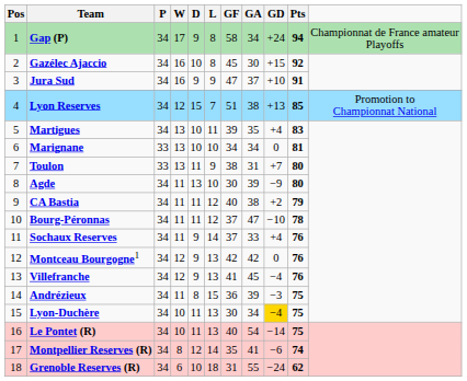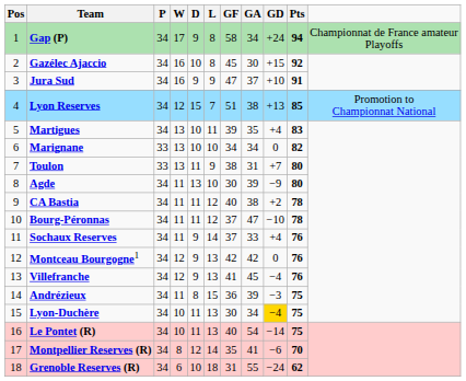 <table class="wikitable sortable" style="text-align: center;">
 <tr>
 <th align="center">Pos</th>
 <th align="center">Team</th>
 <th align="center">P</th>
 <th align="center">W</th>
 <th align="center">D</th>
 <th align="center">L</th>
 <th align="center">GF</th>
 <th align="center">GA</th>
 <th align="center">GD</th>
 <th align="center">Pts</th>
 </tr>
 <tr align=center style="background:#ACE1AF;">
 <td>1</td>
 <td style="text-align:left;"><strong><a href='#'>Gap</a></strong> <strong>(P)</strong></td>
 <td>34</td>
 <td>17</td>
 <td>9</td>
 <td>8</td>
 <td>58</td>
 <td>34</td>
 <td>+24</td>
 <td><strong>94</strong></td>
 <td>Championnat de France amateur <br> Playoffs</td>
 </tr>
 <tr>
 <td>2</td>
 <td style="text-align:left;"><strong><a href='#'>Gazélec Ajaccio</a></strong></td>
 <td>34</td>
 <td>16</td>
 <td>10</td>
 <td>8</td>
 <td>45</td>
 <td>30</td>
 <td>+15</td>
 <td><strong>92</strong></td>
 </tr>
 <tr>
 <td>3</td>
 <td style="text-align:left;"><strong><a href='#'>Jura Sud</a></strong></td>
 <td>34</td>
 <td>16</td>
 <td>9</td>
 <td>9</td>
 <td>47</td>
 <td>37</td>
 <td>+10</td>
 <td><strong>91</strong></td>
 </tr>
 <tr align=center style="background:#97DEFF;">
 <td>4</td>
 <td style="text-align:left;"><strong><a href='#'>Lyon Reserves</a></strong></td>
 <td>34</td>
 <td>12</td>
 <td>15</td>
 <td>7</td>
 <td>51</td>
 <td>38</td>
 <td>+13</td>
 <td><strong>85</strong></td>
 <td>Promotion to <br> <a href='#'>Championnat National</a></td>
 </tr>
 <tr>
 <td>5</td>
 <td style="text-align:left;"><strong><a href='#'>Martigues</a></strong></td>
 <td>34</td>
 <td>13</td>
 <td>10</td>
 <td>11</td>
 <td>39</td>
 <td>35</td>
 <td>+4</td>
 <td><strong>83</strong></td>
 </tr>
 <tr>
 <td>6</td>
 <td style="text-align:left;"><strong><a href='#'>Marignane</a></strong></td>
 <td>33</td>
 <td>13</td>
 <td>10</td>
 <td>10</td>
 <td>34</td>
 <td>34</td>
 <td>0</td>
-<td><strong>81</strong></td>
+<td><strong>82</strong></td>
 </tr>
 <tr>
 <td>7</td>
 <td style="text-align:left;"><strong><a href='#'>Toulon</a></strong></td>
 <td>33</td>
 <td>13</td>
 <td>11</td>
 <td>9</td>
 <td>38</td>
 <td>31</td>
 <td>+7</td>
 <td><strong>80</strong></td>
 </tr>
 <tr>
 <td>8</td>
 <td style="text-align:left;"><strong><a href='#'>Agde</a></strong></td>
 <td>34</td>
 <td>11</td>
 <td>13</td>
 <td>10</td>
 <td>30</td>
 <td>39</td>
 <td>−9</td>
 <td><strong>80</strong></td>
 </tr>
 <tr>
 <td>9</td>
 <td style="text-align:left;"><strong><a href='#'>CA Bastia</a></strong></td>
 <td>34</td>
 <td>11</td>
 <td>11</td>
 <td>12</td>
 <td>40</td>
 <td>38</td>
 <td>+2</td>
-<td><strong>79</strong></td>
+<td><strong>78</strong></td>
 </tr>
 <tr>
 <td>10</td>
 <td style="text-align:left;"><strong><a href='#'>Bourg-Péronnas</a></strong></td>
 <td>34</td>
 <td>11</td>
 <td>11</td>
 <td>12</td>
 <td>37</td>
 <td>47</td>
 <td>−10</td>
 <td><strong>78</strong></td>
 </tr>
 <tr>
 <td>11</td>
 <td style="text-align:left;"><strong><a href='#'>Sochaux Reserves</a></strong></td>
 <td>34</td>
 <td>11</td>
 <td>9</td>
 <td>14</td>
 <td>37</td>
 <td>33</td>
 <td>+4</td>
 <td><strong>76</strong></td>
 </tr>
 <tr>
 <td>12</td>
 <td style="text-align:left;"><strong><a href='#'>Montceau Bourgogne</a></strong><sup><span>1</span></sup></td>
 <td>34</td>
 <td>12</td>
 <td>9</td>
 <td>13</td>
 <td>42</td>
 <td>42</td>
 <td>0</td>
 <td><strong>76</strong></td>
 </tr>
 <tr>
 <td>13</td>
 <td style="text-align:left;"><strong><a href='#'>Villefranche</a></strong></td>
 <td>34</td>
 <td>12</td>
 <td>9</td>
 <td>13</td>
 <td>41</td>
 <td>45</td>
 <td>−4</td>
 <td><strong>76</strong></td>
 </tr>
 <tr>
 <td>14</td>
 <td style="text-align:left;"><strong><a href='#'>Andrézieux</a></strong></td>
 <td>34</td>
 <td>11</td>
 <td>8</td>
 <td>15</td>
 <td>36</td>
 <td>39</td>
 <td>−3</td>
 <td><strong>75</strong></td>
 </tr>
 <tr>
 <td>15</td>
 <td style="text-align:left;"><strong><a href='#'>Lyon-Duchère</a></strong></td>
 <td>34</td>
 <td>10</td>
 <td>11</td>
 <td>13</td>
 <td>30</td>
 <td>34</td>
 <td style="background: gold;">−4</td>
 <td><strong>75</strong></td>
 </tr>
 <tr align=center style="background:#FFCCCC;">
 <td>16</td>
 <td style="text-align:left;"><strong><a href='#'>Le Pontet</a></strong> <strong>(R)</strong></td>
 <td>34</td>
 <td>10</td>
 <td>11</td>
 <td>13</td>
 <td>40</td>
 <td>54</td>
 <td>−14</td>
 <td><strong>75</strong></td>
 <td rowspan="3"></td>
 </tr>
 <tr align=center style="background:#FFCCCC;">
 <td>17</td>
 <td style="text-align:left;"><strong><a href='#'>Montpellier Reserves</a></strong> <strong>(R)</strong></td>
 <td>34</td>
 <td>8</td>
 <td>12</td>
 <td>14</td>
 <td>35</td>
 <td>41</td>
 <td>−6</td>
-<td><strong>74</strong></td>
+<td><strong>70</strong></td>
 </tr>
 <tr align=center style="background:#FFCCCC;">
 <td>18</td>
 <td style="text-align:left;"><strong><a href='#'>Grenoble Reserves</a></strong> <strong>(R)</strong></td>
 <td>34</td>
 <td>6</td>
 <td>10</td>
 <td>18</td>
 <td>31</td>
 <td>55</td>
 <td>−24</td>
 <td><strong>62</strong></td>
 </tr>
 </table>
